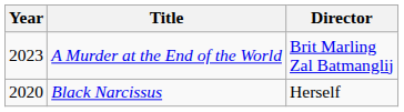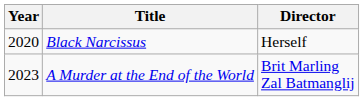 <table class="wikitable">
 <tr>
 <th>Year</th>
 <th>Title</th>
 <th>Director</th>
 </tr>
 <tr>
+<td>2020</td>
+<td><em><a href='#'>Black Narcissus</a></em></td>
+<td>Herself</td>
+</tr>
+<tr>
 <td>2023</td>
 <td><em><a href='#'>A Murder at the End of the World</a></em></td>
 <td><a href='#'>Brit Marling</a><br><a href='#'>Zal Batmanglij</a></td>
 </tr>
-<tr>
-<td>2020</td>
-<td><em><a href='#'>Black Narcissus</a></em></td>
-<td>Herself</td>
-</tr>
 </table>
